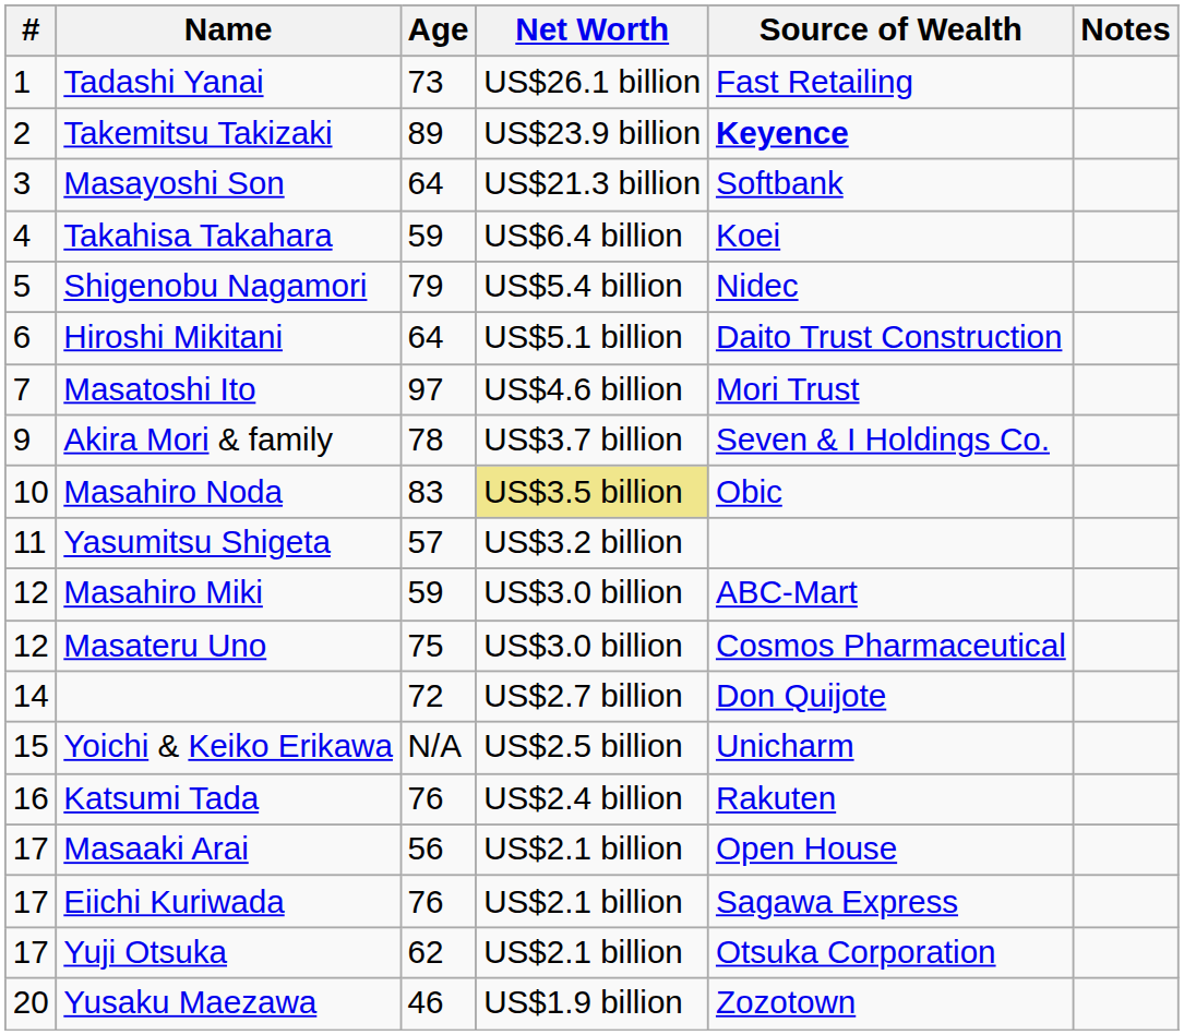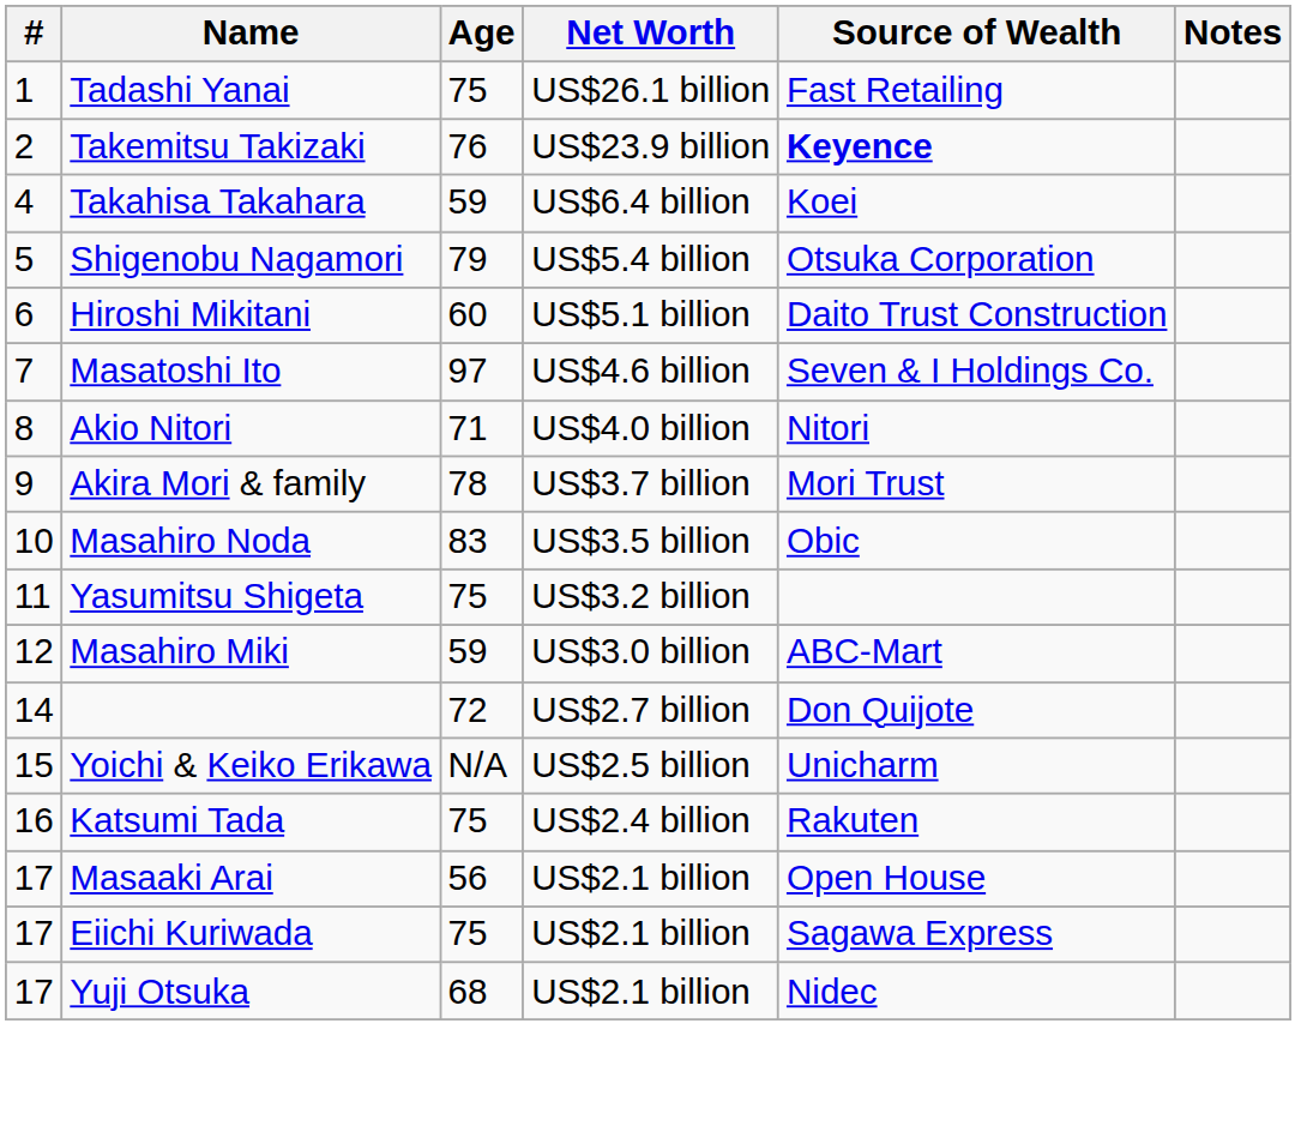 <table class="wikitable">
 <tr>
 <th>#</th>
 <th>Name</th>
 <th>Age</th>
 <th><a href='#'>Net Worth</a></th>
 <th>Source of Wealth</th>
 <th>Notes</th>
 </tr>
 <tr>
 <td>1</td>
 <td><a href='#'>Tadashi Yanai</a></td>
-<td>73</td>
+<td>75</td>
 <td>US$26.1 billion</td>
 <td><a href='#'>Fast Retailing</a></td>
 <td></td>
 </tr>
 <tr>
 <td>2</td>
 <td><a href='#'>Takemitsu Takizaki</a></td>
-<td>89</td>
+<td>76</td>
 <td>US$23.9 billion</td>
 <td><strong><a href='#'>Keyence</a></strong></td>
-<td></td>
-</tr>
-<tr>
-<td>3</td>
-<td><a href='#'>Masayoshi Son</a></td>
-<td>64</td>
-<td>US$21.3 billion</td>
-<td><a href='#'>Softbank</a></td>
 <td></td>
 </tr>
 <tr>
 <td>4</td>
 <td><a href='#'>Takahisa Takahara</a></td>
 <td>59</td>
 <td>US$6.4 billion</td>
 <td><a href='#'>Koei</a></td>
 <td></td>
 </tr>
 <tr>
 <td>5</td>
 <td><a href='#'>Shigenobu Nagamori</a></td>
 <td>79</td>
 <td>US$5.4 billion</td>
-<td><a href='#'>Nidec</a></td>
+<td><a href='#'>Otsuka Corporation</a></td>
 <td></td>
 </tr>
 <tr>
 <td>6</td>
 <td><a href='#'>Hiroshi Mikitani</a></td>
-<td>64</td>
+<td>60</td>
 <td>US$5.1 billion</td>
 <td><a href='#'>Daito Trust Construction</a></td>
 <td></td>
 </tr>
 <tr>
 <td>7</td>
 <td><a href='#'>Masatoshi Ito</a></td>
 <td>97</td>
 <td>US$4.6 billion</td>
-<td><a href='#'>Mori Trust</a></td>
+<td><a href='#'>Seven & I Holdings Co.</a></td>
+<td></td>
+</tr>
+<tr>
+<td>8</td>
+<td><a href='#'>Akio Nitori</a></td>
+<td>71</td>
+<td>US$4.0 billion</td>
+<td><a href='#'>Nitori</a></td>
 <td></td>
 </tr>
 <tr>
 <td>9</td>
 <td><a href='#'>Akira Mori</a> & family</td>
 <td>78</td>
 <td>US$3.7 billion</td>
-<td><a href='#'>Seven & I Holdings Co.</a></td>
+<td><a href='#'>Mori Trust</a></td>
 <td></td>
 </tr>
 <tr>
 <td>10</td>
 <td><a href='#'>Masahiro Noda</a></td>
 <td>83</td>
-<td style="background: khaki;">US$3.5 billion</td>
+<td>US$3.5 billion</td>
 <td><a href='#'>Obic</a></td>
 <td></td>
 </tr>
 <tr>
 <td>11</td>
 <td><a href='#'>Yasumitsu Shigeta</a></td>
-<td>57</td>
+<td>75</td>
 <td>US$3.2 billion</td>
 <td></td>
 <td></td>
 </tr>
 <tr>
 <td>12</td>
 <td><a href='#'>Masahiro Miki</a></td>
 <td>59</td>
 <td>US$3.0 billion</td>
 <td><a href='#'>ABC-Mart</a></td>
-<td></td>
-</tr>
-<tr>
-<td>12</td>
-<td><a href='#'>Masateru Uno</a></td>
-<td>75</td>
-<td>US$3.0 billion</td>
-<td><a href='#'>Cosmos Pharmaceutical</a></td>
 <td></td>
 </tr>
 <tr>
 <td>14</td>
 <td></td>
 <td>72</td>
 <td>US$2.7 billion</td>
 <td><a href='#'>Don Quijote</a></td>
 <td></td>
 </tr>
 <tr>
 <td>15</td>
 <td><a href='#'>Yoichi</a> & <a href='#'>Keiko Erikawa</a></td>
 <td>N/A</td>
 <td>US$2.5 billion</td>
 <td><a href='#'>Unicharm</a></td>
 <td></td>
 </tr>
 <tr>
 <td>16</td>
 <td><a href='#'>Katsumi Tada</a></td>
-<td>76</td>
+<td>75</td>
 <td>US$2.4 billion</td>
 <td><a href='#'>Rakuten</a></td>
 <td></td>
 </tr>
 <tr>
 <td>17</td>
 <td><a href='#'>Masaaki Arai</a></td>
 <td>56</td>
 <td>US$2.1 billion</td>
 <td><a href='#'>Open House</a></td>
 <td></td>
 </tr>
 <tr>
 <td>17</td>
 <td><a href='#'>Eiichi Kuriwada</a></td>
-<td>76</td>
+<td>75</td>
 <td>US$2.1 billion</td>
 <td><a href='#'>Sagawa Express</a></td>
 <td></td>
 </tr>
 <tr>
 <td>17</td>
 <td><a href='#'>Yuji Otsuka</a></td>
-<td>62</td>
+<td>68</td>
 <td>US$2.1 billion</td>
-<td><a href='#'>Otsuka Corporation</a></td>
-<td></td>
-</tr>
-<tr>
-<td>20</td>
-<td><a href='#'>Yusaku Maezawa</a></td>
-<td>46</td>
-<td>US$1.9 billion</td>
-<td><a href='#'>Zozotown</a></td>
+<td><a href='#'>Nidec</a></td>
 <td></td>
 </tr>
 <tr>
 </tr>
 </table>
